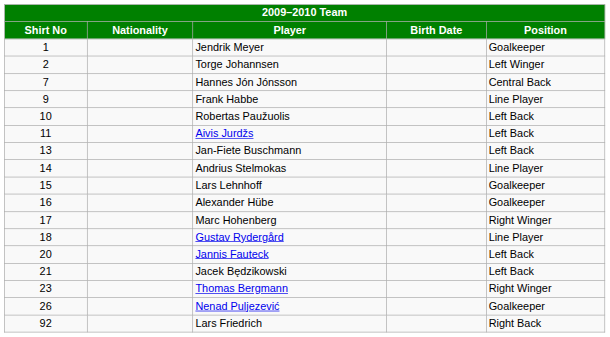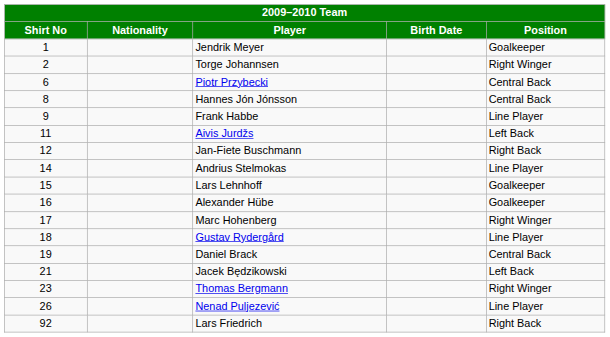 <table class="wikitable collapsible collapsed" style="width:100%;">
 <tr>
 <th colspan=5 style="background-color:#008000;color:white;text-align:center;">2009–2010 Team</th>
 </tr>
 <tr>
 <th style="color:white; background:#008000">Shirt No</th>
 <th style="color:white; background:#008000">Nationality</th>
 <th style="color:white; background:#008000">Player</th>
 <th style="color:white; background:#008000">Birth Date</th>
 <th style="color:white; background:#008000">Position</th>
 </tr>
 <tr>
 <td align=center>1</td>
 <td></td>
 <td>Jendrik Meyer</td>
 <td></td>
 <td>Goalkeeper</td>
 </tr>
 <tr>
 <td align=center>2</td>
 <td></td>
 <td>Torge Johannsen</td>
 <td></td>
-<td>Left Winger</td>
+<td>Right Winger</td>
 </tr>
 <tr>
-<td align=center>7</td>
+<td align=center>6</td>
+<td></td>
+<td><a href='#'>Piotr Przybecki</a></td>
+<td></td>
+<td>Central Back</td>
+</tr>
+<tr>
+<td align=center>8</td>
 <td></td>
 <td>Hannes Jón Jónsson</td>
 <td></td>
 <td>Central Back</td>
 </tr>
 <tr>
 <td align=center>9</td>
 <td></td>
 <td>Frank Habbe</td>
 <td></td>
 <td>Line Player</td>
 </tr>
 <tr>
-<td align=center>10</td>
-<td></td>
-<td>Robertas Paužuolis</td>
-<td></td>
-<td>Left Back</td>
-</tr>
-<tr>
 <td align=center>11</td>
 <td></td>
 <td><a href='#'>Aivis Jurdžs</a></td>
 <td></td>
 <td>Left Back</td>
 </tr>
 <tr>
-<td align=center>13</td>
+<td align=center>12</td>
 <td></td>
 <td>Jan-Fiete Buschmann</td>
 <td></td>
-<td>Left Back</td>
+<td>Right Back</td>
 </tr>
 <tr>
 <td align=center>14</td>
 <td></td>
 <td>Andrius Stelmokas</td>
 <td></td>
 <td>Line Player</td>
 </tr>
 <tr>
 <td align=center>15</td>
 <td></td>
 <td>Lars Lehnhoff</td>
 <td></td>
 <td>Goalkeeper</td>
 </tr>
 <tr>
 <td align=center>16</td>
 <td></td>
 <td>Alexander Hübe</td>
 <td></td>
 <td>Goalkeeper</td>
 </tr>
 <tr>
 <td align=center>17</td>
 <td></td>
 <td>Marc Hohenberg</td>
 <td></td>
 <td>Right Winger</td>
 </tr>
 <tr>
 <td align=center>18</td>
 <td></td>
 <td><a href='#'>Gustav Rydergård</a></td>
 <td></td>
 <td>Line Player</td>
 </tr>
 <tr>
-<td align=center>20</td>
+<td align=center>19</td>
 <td></td>
-<td><a href='#'>Jannis Fauteck</a></td>
+<td>Daniel Brack</td>
 <td></td>
-<td>Left Back</td>
+<td>Central Back</td>
 </tr>
 <tr>
 <td align=center>21</td>
 <td></td>
 <td>Jacek Będzikowski</td>
 <td></td>
 <td>Left Back</td>
 </tr>
 <tr>
 <td align=center>23</td>
 <td></td>
 <td><a href='#'>Thomas Bergmann</a></td>
 <td></td>
 <td>Right Winger</td>
 </tr>
 <tr>
 <td align=center>26</td>
 <td></td>
 <td><a href='#'>Nenad Puljezević</a></td>
 <td></td>
-<td>Goalkeeper</td>
+<td>Line Player</td>
 </tr>
 <tr>
 <td align=center>92</td>
 <td></td>
 <td>Lars Friedrich</td>
 <td></td>
 <td>Right Back</td>
 </tr>
 </table>
